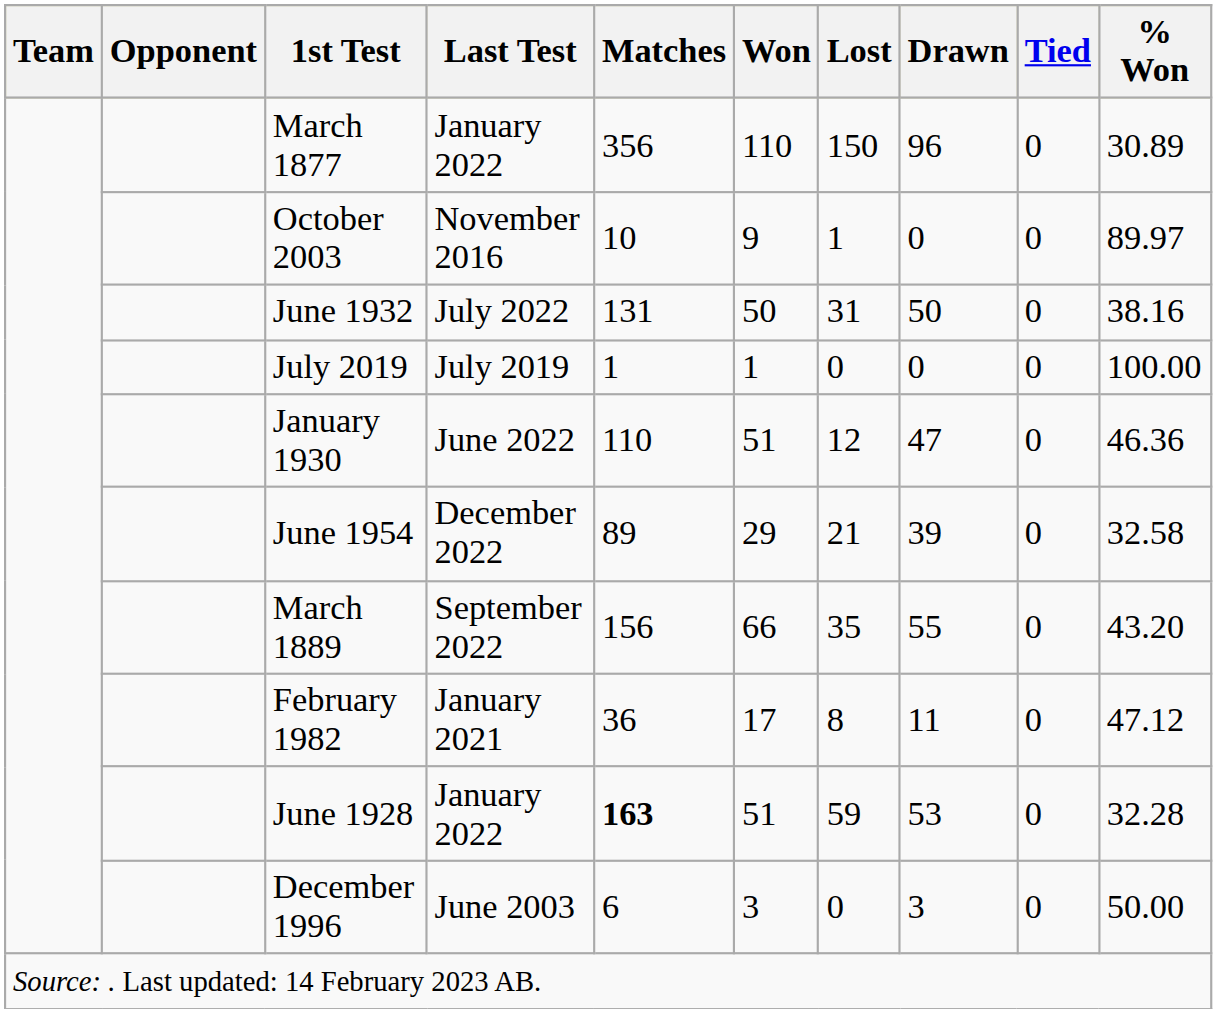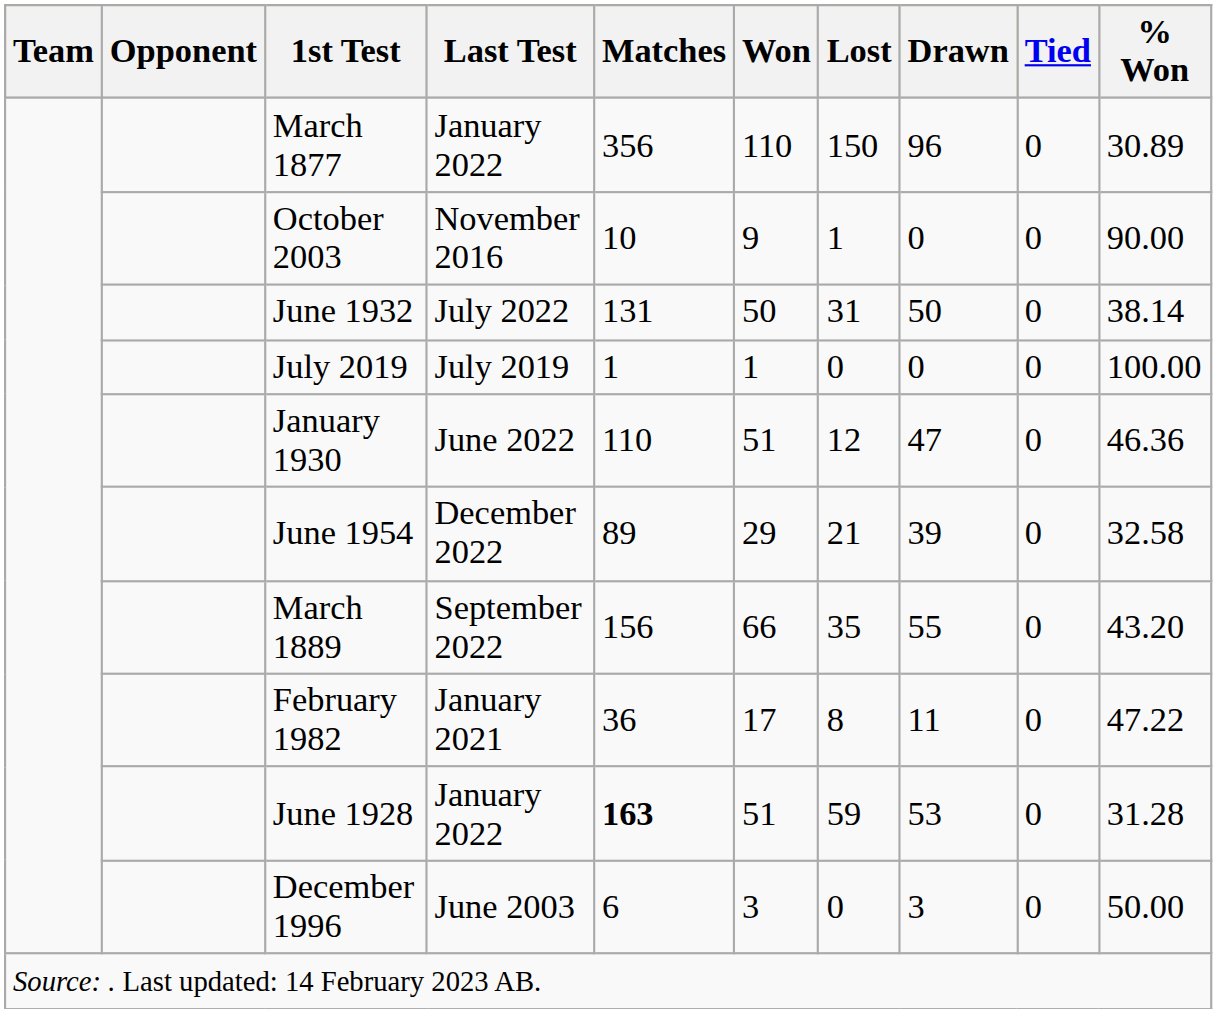 <table class="wikitable" style="width:90%;">
 <tr style="background:#bdb76b;">
 <th>Team</th>
 <th>Opponent</th>
 <th>1st Test</th>
 <th>Last Test</th>
 <th>Matches</th>
 <th>Won</th>
 <th>Lost</th>
 <th>Drawn</th>
 <th><a href='#'>Tied</a></th>
 <th>% Won</th>
 </tr>
 <tr>
 <td rowspan="10" style="text-align:left;"></td>
 <td style="text-align:left;"></td>
 <td>March 1877</td>
 <td>January 2022</td>
 <td>356</td>
 <td>110</td>
 <td>150</td>
 <td>96</td>
 <td>0</td>
 <td>30.89</td>
 </tr>
 <tr>
 <td style="text-align:left;"></td>
 <td>October 2003</td>
 <td>November 2016</td>
 <td>10</td>
 <td>9</td>
 <td>1</td>
 <td>0</td>
 <td>0</td>
-<td>89.97</td>
+<td>90.00</td>
 </tr>
 <tr>
 <td style="text-align:left;"></td>
 <td>June 1932</td>
 <td>July 2022</td>
 <td>131</td>
 <td>50</td>
 <td>31</td>
 <td>50</td>
 <td>0</td>
-<td>38.16</td>
+<td>38.14</td>
 </tr>
 <tr>
 <td style="text-align:left;"></td>
 <td>July 2019</td>
 <td>July 2019</td>
 <td>1</td>
 <td>1</td>
 <td>0</td>
 <td>0</td>
 <td>0</td>
 <td>100.00</td>
 </tr>
 <tr>
 <td style="text-align:left;"></td>
 <td>January 1930</td>
 <td>June 2022</td>
 <td>110</td>
 <td>51</td>
 <td>12</td>
 <td>47</td>
 <td>0</td>
 <td>46.36</td>
 </tr>
 <tr>
 <td style="text-align:left;"></td>
 <td>June 1954</td>
 <td>December 2022</td>
 <td>89</td>
 <td>29</td>
 <td>21</td>
 <td>39</td>
 <td>0</td>
 <td>32.58</td>
 </tr>
 <tr>
 <td style="text-align:left;"></td>
 <td>March 1889</td>
 <td>September 2022</td>
 <td>156</td>
 <td>66</td>
 <td>35</td>
 <td>55</td>
 <td>0</td>
 <td>43.20</td>
 </tr>
 <tr>
 <td style="text-align:left;"></td>
 <td>February 1982</td>
 <td>January 2021</td>
 <td>36</td>
 <td>17</td>
 <td>8</td>
 <td>11</td>
 <td>0</td>
-<td>47.12</td>
+<td>47.22</td>
 </tr>
 <tr>
 <td style="text-align:left;"></td>
 <td>June 1928</td>
 <td>January 2022</td>
 <td><strong>163</strong></td>
 <td>51</td>
 <td>59</td>
 <td>53</td>
 <td>0</td>
-<td>32.28</td>
+<td>31.28</td>
 </tr>
 <tr>
 <td style="text-align:left;"></td>
 <td>December 1996</td>
 <td>June 2003</td>
 <td>6</td>
 <td>3</td>
 <td>0</td>
 <td>3</td>
 <td>0</td>
 <td>50.00</td>
 </tr>
 <tr>
 <td colspan=10><small><em>Source: .</em> Last updated: 14 February 2023 AB.</small></td>
 </tr>
 </table>
